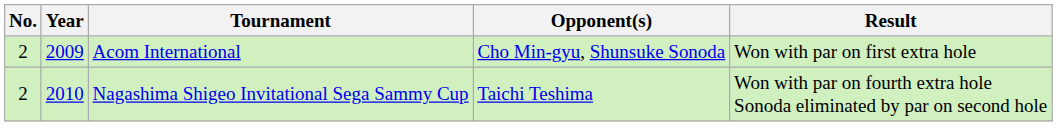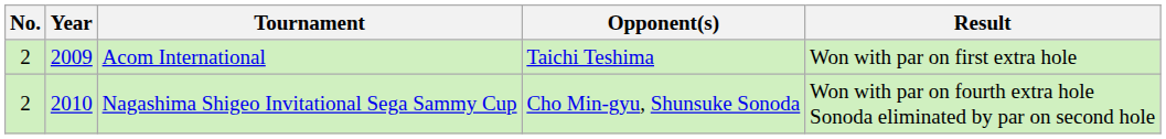 <table class="wikitable" style="font-size:95%;">
 <tr>
 <th>No.</th>
 <th>Year</th>
 <th>Tournament</th>
 <th>Opponent(s)</th>
 <th>Result</th>
 </tr>
 <tr style="background:#D0F0C0;">
 <td align=center>2</td>
 <td><a href='#'>2009</a></td>
 <td><a href='#'>Acom International</a></td>
-<td> <a href='#'>Cho Min-gyu</a>,  <a href='#'>Shunsuke Sonoda</a></td>
+<td> <a href='#'>Taichi Teshima</a></td>
 <td>Won with par on first extra hole</td>
 </tr>
 <tr style="background:#D0F0C0;">
 <td align=center>2</td>
 <td><a href='#'>2010</a></td>
 <td><a href='#'>Nagashima Shigeo Invitational Sega Sammy Cup</a></td>
-<td> <a href='#'>Taichi Teshima</a></td>
+<td> <a href='#'>Cho Min-gyu</a>,  <a href='#'>Shunsuke Sonoda</a></td>
 <td>Won with par on fourth extra hole<br>Sonoda eliminated by par on second hole</td>
 </tr>
 </table>
